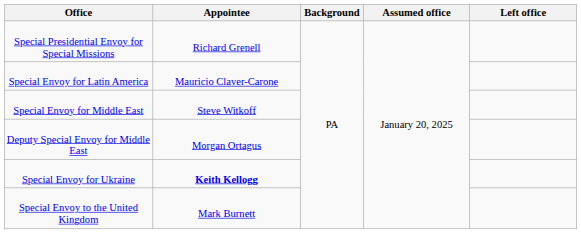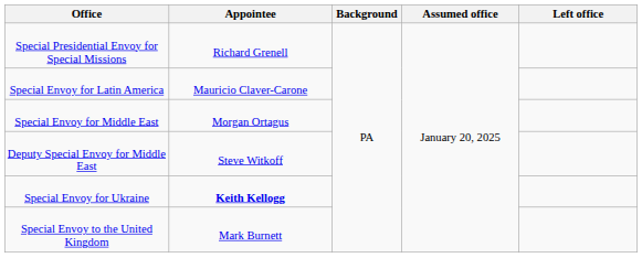 <table class="wikitable sortable" style="text-align:center">
 <tr>
 <th style="width:25%;">Office</th>
 <th style="width:25%;">Appointee</th>
 <th style="width:10%;">Background</th>
 <th style="width:18%;" data-sort-="" type="date">Assumed office</th>
 <th style="width:18%;" data-sort-="" type="date">Left office</th>
 </tr>
 <tr>
 <td><br><a href='#'>Special Presidential Envoy for Special Missions</a></td>
 <td><br><a href='#'>Richard Grenell</a></td>
 <td rowspan="7">PA</td>
 <td rowspan="6">January 20, 2025</td>
 <td></td>
 </tr>
 <tr>
 <td><br><a href='#'>Special Envoy for Latin America</a></td>
 <td><br><a href='#'>Mauricio Claver-Carone</a></td>
 <td></td>
 </tr>
 <tr>
 <td><br><a href='#'>Special Envoy for Middle East</a></td>
-<td><br><a href='#'>Steve Witkoff</a></td>
+<td><br><a href='#'>Morgan Ortagus</a></td>
 <td></td>
 </tr>
 <tr>
 <td><br><a href='#'>Deputy Special Envoy for Middle East</a></td>
-<td><br><a href='#'>Morgan Ortagus</a></td>
+<td><br><a href='#'>Steve Witkoff</a></td>
 <td></td>
 </tr>
 <tr>
 <td><br><a href='#'>Special Envoy for Ukraine</a></td>
 <td><strong><br><a href='#'>Keith Kellogg</a></strong></td>
 <td></td>
 </tr>
 <tr>
 <td><br><a href='#'>Special Envoy to the United Kingdom</a></td>
 <td><br><a href='#'>Mark Burnett</a></td>
 <td></td>
 </tr>
 </table>
